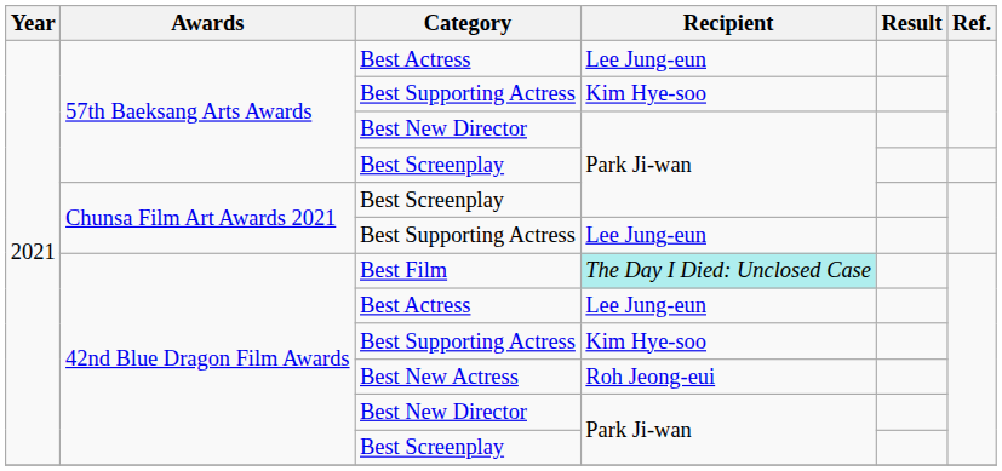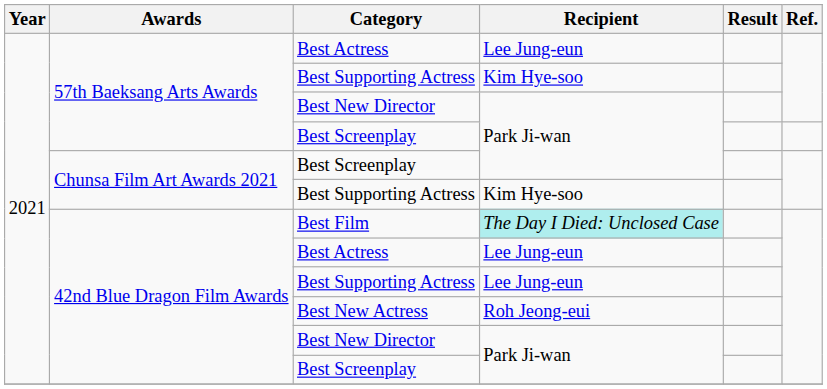 <table class="wikitable">
 <tr>
 <th>Year</th>
 <th>Awards</th>
 <th>Category</th>
 <th>Recipient</th>
 <th>Result</th>
 <th>Ref.</th>
 </tr>
 <tr>
 <td rowspan="12">2021</td>
 <td rowspan="4"><a href='#'>57th Baeksang Arts Awards</a></td>
 <td><a href='#'>Best Actress</a></td>
 <td><a href='#'>Lee Jung-eun</a></td>
 <td></td>
 <td rowspan="3"></td>
 </tr>
 <tr>
 <td><a href='#'>Best Supporting Actress</a></td>
 <td><a href='#'>Kim Hye-soo</a></td>
 <td></td>
 </tr>
 <tr>
 <td><a href='#'>Best New Director</a></td>
 <td rowspan="3">Park Ji-wan</td>
 <td></td>
 </tr>
 <tr>
 <td><a href='#'>Best Screenplay</a></td>
 <td></td>
 <td></td>
 </tr>
 <tr>
 <td rowspan="2"><a href='#'>Chunsa Film Art Awards 2021</a></td>
 <td>Best Screenplay</td>
 <td></td>
 <td rowspan="2"></td>
 </tr>
 <tr>
 <td>Best Supporting Actress</td>
-<td><a href='#'>Lee Jung-eun</a></td>
+<td>Kim Hye-soo</td>
 <td></td>
 </tr>
 <tr>
 <td rowspan="6"><a href='#'>42nd Blue Dragon Film Awards</a></td>
 <td><a href='#'>Best Film</a></td>
 <td style="background: paleturquoise;"><em>The Day I Died: Unclosed Case</em></td>
 <td></td>
 <td rowspan="6"></td>
 </tr>
 <tr>
 <td><a href='#'>Best Actress</a></td>
 <td><a href='#'>Lee Jung-eun</a></td>
 <td></td>
 </tr>
 <tr>
 <td><a href='#'>Best Supporting Actress</a></td>
-<td><a href='#'>Kim Hye-soo</a></td>
+<td><a href='#'>Lee Jung-eun</a></td>
 <td></td>
 </tr>
 <tr>
 <td><a href='#'>Best New Actress</a></td>
 <td><a href='#'>Roh Jeong-eui</a></td>
 <td></td>
 </tr>
 <tr>
 <td><a href='#'>Best New Director</a></td>
 <td rowspan=2>Park Ji-wan</td>
 <td></td>
 </tr>
 <tr>
 <td><a href='#'>Best Screenplay</a></td>
 <td></td>
 </tr>
 <tr>
 </tr>
 </table>
